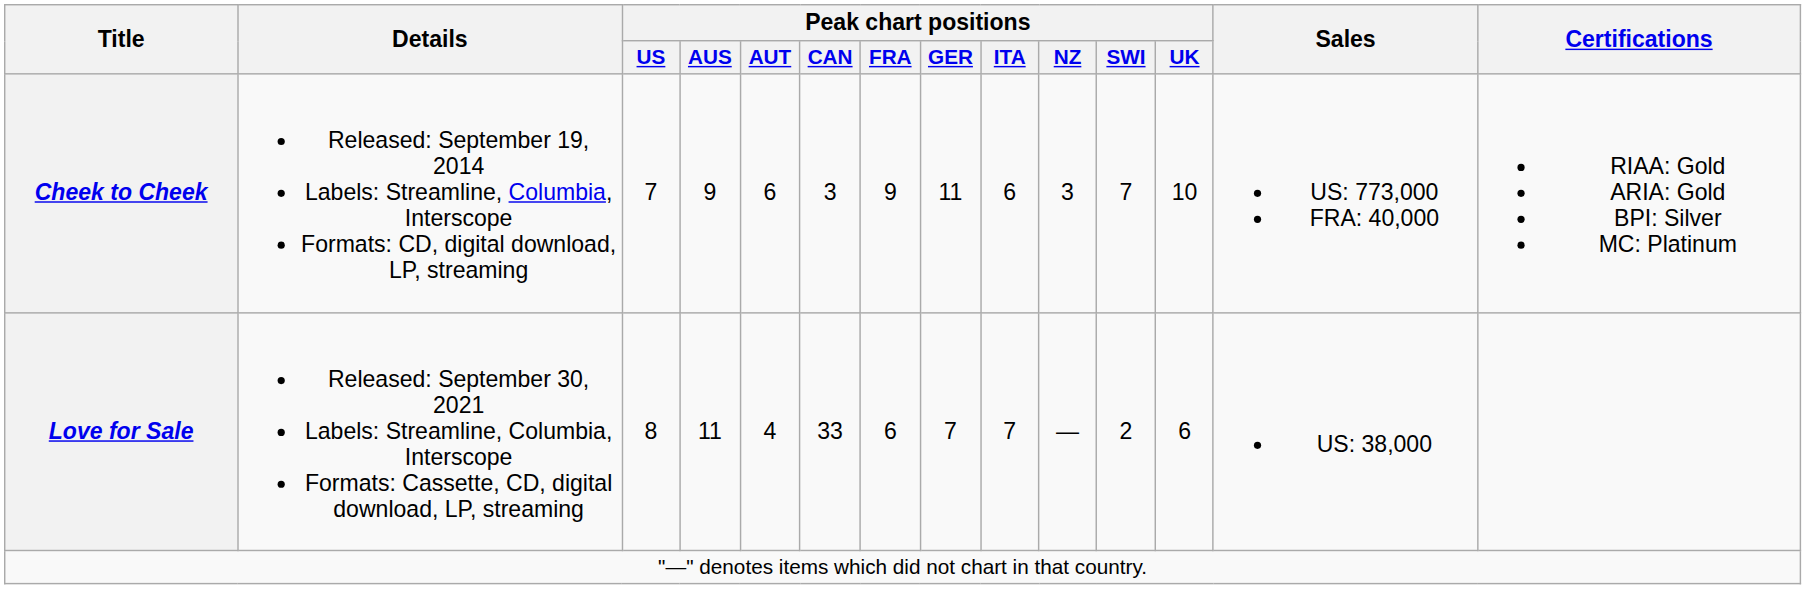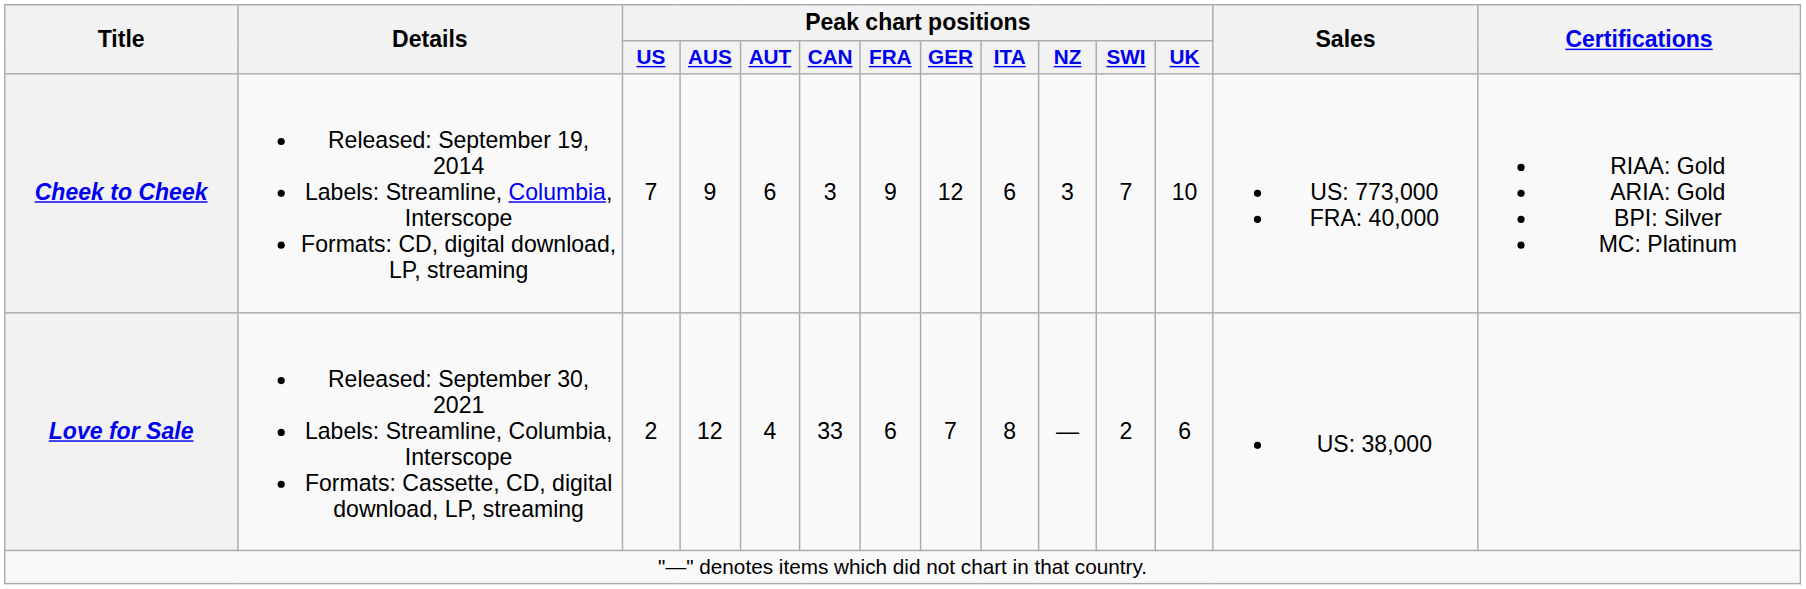 <table class="wikitable plainrowheaders" style="text-align:center;">
 <tr>
 <th scope="col" rowspan="2" style="width:11em;">Title</th>
 <th scope="col" rowspan="2" style="width:18em;">Details</th>
 <th scope="col" colspan="10">Peak chart positions</th>
 <th scope="col" rowspan="2" style="width:12em;">Sales</th>
 <th scope="col" rowspan="2" style="width:15em;"><a href='#'>Certifications</a></th>
 </tr>
 <tr>
 <th scope="col" style="width:2.5em;font-size:90%;"><a href='#'>US</a><br></th>
 <th scope="col" style="width:2.5em;font-size:90%;"><a href='#'>AUS</a><br></th>
 <th scope="col" style="width:2.5em;font-size:90%;"><a href='#'>AUT</a><br></th>
 <th scope="col" style="width:2.5em;font-size:90%;"><a href='#'>CAN</a><br></th>
 <th scope="col" style="width:2.5em;font-size:90%;"><a href='#'>FRA</a><br></th>
 <th scope="col" style="width:2.5em;font-size:90%;"><a href='#'>GER</a><br></th>
 <th scope="col" style="width:2.5em;font-size:90%;"><a href='#'>ITA</a><br></th>
 <th scope="col" style="width:2.5em;font-size:90%;"><a href='#'>NZ</a><br></th>
 <th scope="col" style="width:2.5em;font-size:90%;"><a href='#'>SWI</a><br></th>
 <th scope="col" style="width:2.5em;font-size:90%;"><a href='#'>UK</a><br></th>
 </tr>
 <tr>
 <th scope="row"><em><a href='#'>Cheek to Cheek</a></em><br></th>
 <td><br><ul><li>Released: September 19, 2014</li><li>Labels: Streamline, <a href='#'>Columbia</a>, Interscope</li><li>Formats: CD, digital download, LP, streaming</li></ul></td>
 <td>7</td>
 <td>9</td>
 <td>6</td>
 <td>3</td>
 <td>9</td>
-<td>11</td>
+<td>12</td>
 <td>6</td>
 <td>3</td>
 <td>7</td>
 <td>10</td>
 <td><br><ul><li>US: 773,000</li><li>FRA: 40,000</li></ul></td>
 <td><br><ul><li>RIAA: Gold</li><li>ARIA: Gold</li><li>BPI: Silver</li><li>MC: Platinum</li></ul></td>
 </tr>
 <tr>
 <th scope="row"><em><a href='#'>Love for Sale</a></em><br></th>
 <td><br><ul><li>Released: September 30, 2021</li><li>Labels: Streamline, Columbia, Interscope</li><li>Formats: Cassette, CD, digital download, LP, streaming</li></ul></td>
-<td>8</td>
-<td>11</td>
+<td>2</td>
+<td>12</td>
 <td>4</td>
 <td>33</td>
 <td>6</td>
 <td>7</td>
-<td>7</td>
+<td>8</td>
 <td>—</td>
 <td>2</td>
 <td>6</td>
 <td><br><ul><li>US: 38,000</li></ul></td>
 <td></td>
 </tr>
 <tr>
 <td colspan="14" style="text-align:center; font-size:90%;">"—" denotes items which did not chart in that country.</td>
 </tr>
 </table>
